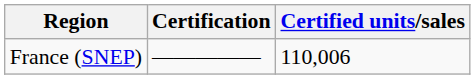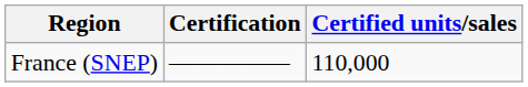 <table class="wikitable">
 <tr>
 <th>Region</th>
 <th>Certification</th>
 <th><a href='#'>Certified units</a>/sales</th>
 </tr>
 <tr>
 <td>France (<a href='#'>SNEP</a>)</td>
 <td>—————</td>
-<td>110,006</td>
+<td>110,000</td>
 </tr>
 </table>
